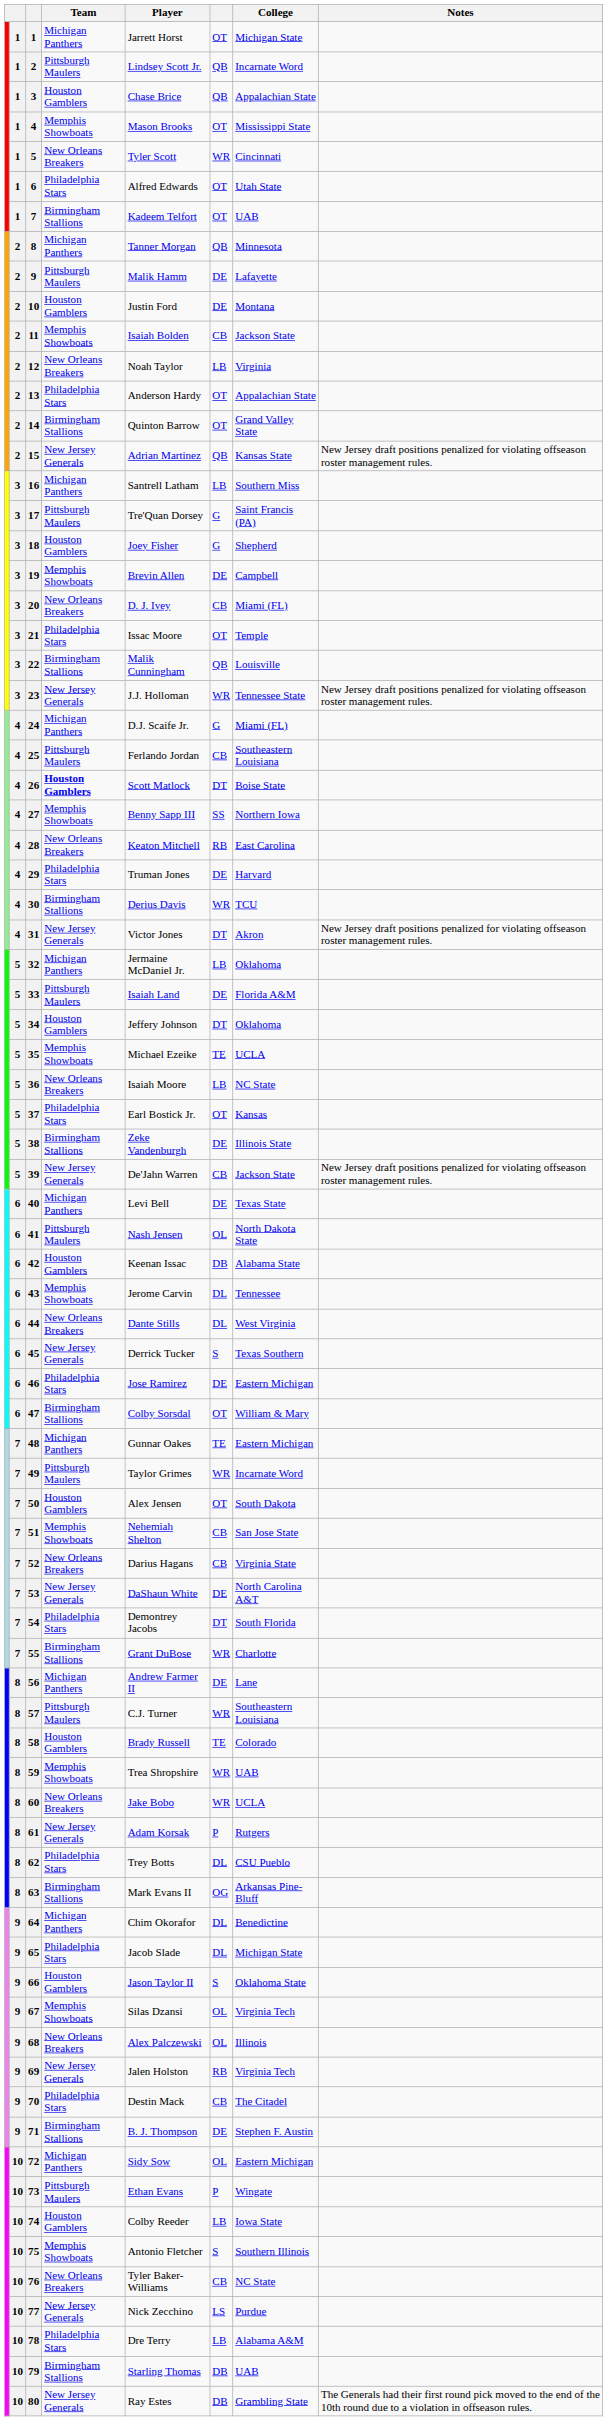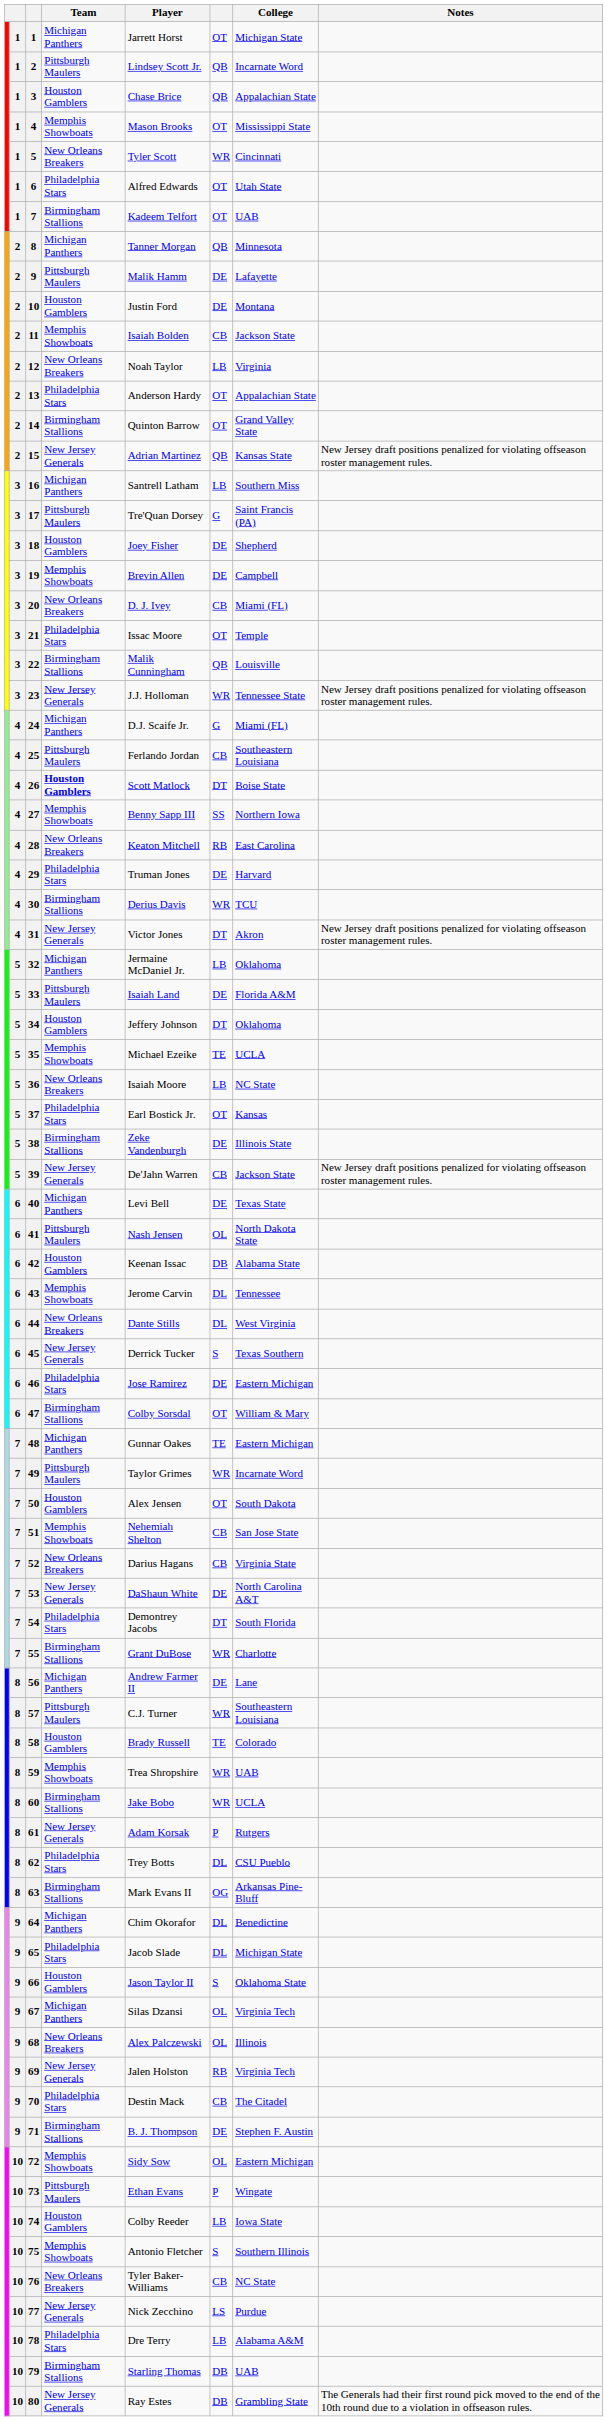 <table class="wikitable sortable">
 <tr>
 <th colspan="2"></th>
 <th></th>
 <th>Team</th>
 <th>Player</th>
 <th></th>
 <th>College</th>
 <th>Notes</th>
 </tr>
 <tr>
 <th rowspan="7" style="background-color:red"></th>
 <th>1</th>
 <th>1</th>
 <td><a href='#'>Michigan Panthers</a></td>
 <td>Jarrett Horst</td>
 <td><a href='#'>OT</a></td>
 <td><a href='#'>Michigan State</a></td>
 <td></td>
 </tr>
 <tr>
 <th>1</th>
 <th>2</th>
 <td><a href='#'>Pittsburgh Maulers</a></td>
 <td><a href='#'>Lindsey Scott Jr.</a></td>
 <td><a href='#'>QB</a></td>
 <td><a href='#'>Incarnate Word</a></td>
 <td></td>
 </tr>
 <tr>
 <th>1</th>
 <th>3</th>
 <td><a href='#'>Houston Gamblers</a></td>
 <td><a href='#'>Chase Brice</a></td>
 <td><a href='#'>QB</a></td>
 <td><a href='#'>Appalachian State</a></td>
 <td></td>
 </tr>
 <tr>
 <th>1</th>
 <th>4</th>
 <td><a href='#'>Memphis Showboats</a></td>
 <td><a href='#'>Mason Brooks</a></td>
 <td><a href='#'>OT</a></td>
 <td><a href='#'>Mississippi State</a></td>
 <td></td>
 </tr>
 <tr>
 <th>1</th>
 <th>5</th>
 <td><a href='#'>New Orleans Breakers</a></td>
 <td><a href='#'>Tyler Scott</a></td>
 <td><a href='#'>WR</a></td>
 <td><a href='#'>Cincinnati</a></td>
 <td></td>
 </tr>
 <tr>
 <th>1</th>
 <th>6</th>
 <td><a href='#'>Philadelphia Stars</a></td>
 <td>Alfred Edwards</td>
 <td><a href='#'>OT</a></td>
 <td><a href='#'>Utah State</a></td>
 <td></td>
 </tr>
 <tr>
 <th>1</th>
 <th>7</th>
 <td><a href='#'>Birmingham Stallions</a></td>
 <td><a href='#'>Kadeem Telfort</a></td>
 <td><a href='#'>OT</a></td>
 <td><a href='#'>UAB</a></td>
 <td></td>
 </tr>
 <tr>
 <th rowspan="8" style="background-color:orange"></th>
 <th>2</th>
 <th>8</th>
 <td><a href='#'>Michigan Panthers</a></td>
 <td><a href='#'>Tanner Morgan</a></td>
 <td><a href='#'>QB</a></td>
 <td><a href='#'>Minnesota</a></td>
 <td></td>
 </tr>
 <tr>
 <th>2</th>
 <th>9</th>
 <td><a href='#'>Pittsburgh Maulers</a></td>
 <td><a href='#'>Malik Hamm</a></td>
 <td><a href='#'>DE</a></td>
 <td><a href='#'>Lafayette</a></td>
 <td></td>
 </tr>
 <tr>
 <th>2</th>
 <th>10</th>
 <td><a href='#'>Houston Gamblers</a></td>
 <td>Justin Ford</td>
 <td><a href='#'>DE</a></td>
 <td><a href='#'>Montana</a></td>
 <td></td>
 </tr>
 <tr>
 <th>2</th>
 <th>11</th>
 <td><a href='#'>Memphis Showboats</a></td>
 <td><a href='#'>Isaiah Bolden</a></td>
 <td><a href='#'>CB</a></td>
 <td><a href='#'>Jackson State</a></td>
 <td></td>
 </tr>
 <tr>
 <th>2</th>
 <th>12</th>
 <td><a href='#'>New Orleans Breakers</a></td>
 <td>Noah Taylor</td>
 <td><a href='#'>LB</a></td>
 <td><a href='#'>Virginia</a></td>
 <td></td>
 </tr>
 <tr>
 <th>2</th>
 <th>13</th>
 <td><a href='#'>Philadelphia Stars</a></td>
 <td>Anderson Hardy</td>
 <td><a href='#'>OT</a></td>
 <td><a href='#'>Appalachian State</a></td>
 <td></td>
 </tr>
 <tr>
 <th>2</th>
 <th>14</th>
 <td><a href='#'>Birmingham Stallions</a></td>
 <td>Quinton Barrow</td>
 <td><a href='#'>OT</a></td>
 <td><a href='#'>Grand Valley State</a></td>
 <td></td>
 </tr>
 <tr>
 <th>2</th>
 <th>15</th>
 <td><a href='#'>New Jersey Generals</a></td>
 <td><a href='#'>Adrian Martinez</a></td>
 <td><a href='#'>QB</a></td>
 <td><a href='#'>Kansas State</a></td>
 <td>New Jersey draft positions penalized for violating offseason roster management rules.</td>
 </tr>
 <tr>
 <th rowspan="8" style="background-color:yellow"></th>
 <th>3</th>
 <th>16</th>
 <td><a href='#'>Michigan Panthers</a></td>
 <td>Santrell Latham</td>
 <td><a href='#'>LB</a></td>
 <td><a href='#'>Southern Miss</a></td>
 <td></td>
 </tr>
 <tr>
 <th>3</th>
 <th>17</th>
 <td><a href='#'>Pittsburgh Maulers</a></td>
 <td>Tre'Quan Dorsey</td>
 <td><a href='#'>G</a></td>
 <td><a href='#'>Saint Francis (PA)</a></td>
 <td></td>
 </tr>
 <tr>
 <th>3</th>
 <th>18</th>
 <td><a href='#'>Houston Gamblers</a></td>
 <td><a href='#'>Joey Fisher</a></td>
-<td><a href='#'>G</a></td>
+<td><a href='#'>DE</a></td>
 <td><a href='#'>Shepherd</a></td>
 <td></td>
 </tr>
 <tr>
 <th>3</th>
 <th>19</th>
 <td><a href='#'>Memphis Showboats</a></td>
 <td><a href='#'>Brevin Allen</a></td>
 <td><a href='#'>DE</a></td>
 <td><a href='#'>Campbell</a></td>
 <td></td>
 </tr>
 <tr>
 <th>3</th>
 <th>20</th>
 <td><a href='#'>New Orleans Breakers</a></td>
 <td><a href='#'>D. J. Ivey</a></td>
 <td><a href='#'>CB</a></td>
 <td><a href='#'>Miami (FL)</a></td>
 <td></td>
 </tr>
 <tr>
 <th>3</th>
 <th>21</th>
 <td><a href='#'>Philadelphia Stars</a></td>
 <td>Issac Moore</td>
 <td><a href='#'>OT</a></td>
 <td><a href='#'>Temple</a></td>
 <td></td>
 </tr>
 <tr>
 <th>3</th>
 <th>22</th>
 <td><a href='#'>Birmingham Stallions</a></td>
 <td><a href='#'>Malik Cunningham</a></td>
 <td><a href='#'>QB</a></td>
 <td><a href='#'>Louisville</a></td>
 <td></td>
 </tr>
 <tr>
 <th>3</th>
 <th>23</th>
 <td><a href='#'>New Jersey Generals</a></td>
 <td>J.J. Holloman</td>
 <td><a href='#'>WR</a></td>
 <td><a href='#'>Tennessee State</a></td>
 <td>New Jersey draft positions penalized for violating offseason roster management rules.</td>
 </tr>
 <tr>
 <th rowspan="8" style="background-color:lightgreen"></th>
 <th>4</th>
 <th>24</th>
 <td><a href='#'>Michigan Panthers</a></td>
 <td>D.J. Scaife Jr.</td>
 <td><a href='#'>G</a></td>
 <td><a href='#'>Miami (FL)</a></td>
 <td></td>
 </tr>
 <tr>
 <th>4</th>
 <th>25</th>
 <td><a href='#'>Pittsburgh Maulers</a></td>
 <td>Ferlando Jordan</td>
 <td><a href='#'>CB</a></td>
 <td><a href='#'>Southeastern Louisiana</a></td>
 <td></td>
 </tr>
 <tr>
 <th>4</th>
 <th>26</th>
 <td><strong><a href='#'>Houston Gamblers</a></strong></td>
 <td><a href='#'>Scott Matlock</a></td>
 <td><a href='#'>DT</a></td>
 <td><a href='#'>Boise State</a></td>
 <td></td>
 </tr>
 <tr>
 <th>4</th>
 <th>27</th>
 <td><a href='#'>Memphis Showboats</a></td>
 <td><a href='#'>Benny Sapp III</a></td>
 <td><a href='#'>SS</a></td>
 <td><a href='#'>Northern Iowa</a></td>
 <td></td>
 </tr>
 <tr>
 <th>4</th>
 <th>28</th>
 <td><a href='#'>New Orleans Breakers</a></td>
 <td><a href='#'>Keaton Mitchell</a></td>
 <td><a href='#'>RB</a></td>
 <td><a href='#'>East Carolina</a></td>
 <td></td>
 </tr>
 <tr>
 <th>4</th>
 <th>29</th>
 <td><a href='#'>Philadelphia Stars</a></td>
 <td>Truman Jones</td>
 <td><a href='#'>DE</a></td>
 <td><a href='#'>Harvard</a></td>
 <td></td>
 </tr>
 <tr>
 <th>4</th>
 <th>30</th>
 <td><a href='#'>Birmingham Stallions</a></td>
 <td><a href='#'>Derius Davis</a></td>
 <td><a href='#'>WR</a></td>
 <td><a href='#'>TCU</a></td>
 <td></td>
 </tr>
 <tr>
 <th>4</th>
 <th>31</th>
 <td><a href='#'>New Jersey Generals</a></td>
 <td>Victor Jones</td>
 <td><a href='#'>DT</a></td>
 <td><a href='#'>Akron</a></td>
 <td>New Jersey draft positions penalized for violating offseason roster management rules.</td>
 </tr>
 <tr>
 <th rowspan="8" style="background-color:lime"></th>
 <th>5</th>
 <th>32</th>
 <td><a href='#'>Michigan Panthers</a></td>
 <td>Jermaine McDaniel Jr.</td>
 <td><a href='#'>LB</a></td>
 <td><a href='#'>Oklahoma</a></td>
 <td></td>
 </tr>
 <tr>
 <th>5</th>
 <th>33</th>
 <td><a href='#'>Pittsburgh Maulers</a></td>
 <td><a href='#'>Isaiah Land</a></td>
 <td><a href='#'>DE</a></td>
 <td><a href='#'>Florida A&M</a></td>
 <td></td>
 </tr>
 <tr>
 <th>5</th>
 <th>34</th>
 <td><a href='#'>Houston Gamblers</a></td>
 <td>Jeffery Johnson</td>
 <td><a href='#'>DT</a></td>
 <td><a href='#'>Oklahoma</a></td>
 <td></td>
 </tr>
 <tr>
 <th>5</th>
 <th>35</th>
 <td><a href='#'>Memphis Showboats</a></td>
 <td>Michael Ezeike</td>
 <td><a href='#'>TE</a></td>
 <td><a href='#'>UCLA</a></td>
 <td></td>
 </tr>
 <tr>
 <th>5</th>
 <th>36</th>
 <td><a href='#'>New Orleans Breakers</a></td>
 <td>Isaiah Moore</td>
 <td><a href='#'>LB</a></td>
 <td><a href='#'>NC State</a></td>
 <td></td>
 </tr>
 <tr>
 <th>5</th>
 <th>37</th>
 <td><a href='#'>Philadelphia Stars</a></td>
 <td>Earl Bostick Jr.</td>
 <td><a href='#'>OT</a></td>
 <td><a href='#'>Kansas</a></td>
 <td></td>
 </tr>
 <tr>
 <th>5</th>
 <th>38</th>
 <td><a href='#'>Birmingham Stallions</a></td>
 <td><a href='#'>Zeke Vandenburgh</a></td>
 <td><a href='#'>DE</a></td>
 <td><a href='#'>Illinois State</a></td>
 <td></td>
 </tr>
 <tr>
 <th>5</th>
 <th>39</th>
 <td><a href='#'>New Jersey Generals</a></td>
 <td>De'Jahn Warren</td>
 <td><a href='#'>CB</a></td>
 <td><a href='#'>Jackson State</a></td>
 <td>New Jersey draft positions penalized for violating offseason roster management rules.</td>
 </tr>
 <tr>
 <th rowspan="8" style="background-color:cyan"></th>
 <th>6</th>
 <th>40</th>
 <td><a href='#'>Michigan Panthers</a></td>
 <td>Levi Bell</td>
 <td><a href='#'>DE</a></td>
 <td><a href='#'>Texas State</a></td>
 <td></td>
 </tr>
 <tr>
 <th>6</th>
 <th>41</th>
 <td><a href='#'>Pittsburgh Maulers</a></td>
 <td><a href='#'>Nash Jensen</a></td>
 <td><a href='#'>OL</a></td>
 <td><a href='#'>North Dakota State</a></td>
 <td></td>
 </tr>
 <tr>
 <th>6</th>
 <th>42</th>
 <td><a href='#'>Houston Gamblers</a></td>
 <td>Keenan Issac</td>
 <td><a href='#'>DB</a></td>
 <td><a href='#'>Alabama State</a></td>
 <td></td>
 </tr>
 <tr>
 <th>6</th>
 <th>43</th>
 <td><a href='#'>Memphis Showboats</a></td>
 <td>Jerome Carvin</td>
 <td><a href='#'>DL</a></td>
 <td><a href='#'>Tennessee</a></td>
 <td></td>
 </tr>
 <tr>
 <th>6</th>
 <th>44</th>
 <td><a href='#'>New Orleans Breakers</a></td>
 <td><a href='#'>Dante Stills</a></td>
 <td><a href='#'>DL</a></td>
 <td><a href='#'>West Virginia</a></td>
 <td></td>
 </tr>
 <tr>
 <th>6</th>
 <th>45</th>
 <td><a href='#'>New Jersey Generals</a></td>
 <td>Derrick Tucker</td>
 <td><a href='#'>S</a></td>
 <td><a href='#'>Texas Southern</a></td>
 <td></td>
 </tr>
 <tr>
 <th>6</th>
 <th>46</th>
 <td><a href='#'>Philadelphia Stars</a></td>
 <td><a href='#'>Jose Ramirez</a></td>
 <td><a href='#'>DE</a></td>
 <td><a href='#'>Eastern Michigan</a></td>
 <td></td>
 </tr>
 <tr>
 <th>6</th>
 <th>47</th>
 <td><a href='#'>Birmingham Stallions</a></td>
 <td><a href='#'>Colby Sorsdal</a></td>
 <td><a href='#'>OT</a></td>
 <td><a href='#'>William & Mary</a></td>
 <td></td>
 </tr>
 <tr>
 <th rowspan="8" style="background-color:lightblue"></th>
 <th>7</th>
 <th>48</th>
 <td><a href='#'>Michigan Panthers</a></td>
 <td>Gunnar Oakes</td>
 <td><a href='#'>TE</a></td>
 <td><a href='#'>Eastern Michigan</a></td>
 <td></td>
 </tr>
 <tr>
 <th>7</th>
 <th>49</th>
 <td><a href='#'>Pittsburgh Maulers</a></td>
 <td>Taylor Grimes</td>
 <td><a href='#'>WR</a></td>
 <td><a href='#'>Incarnate Word</a></td>
 <td></td>
 </tr>
 <tr>
 <th>7</th>
 <th>50</th>
 <td><a href='#'>Houston Gamblers</a></td>
 <td>Alex Jensen</td>
 <td><a href='#'>OT</a></td>
 <td><a href='#'>South Dakota</a></td>
 <td></td>
 </tr>
 <tr>
 <th>7</th>
 <th>51</th>
 <td><a href='#'>Memphis Showboats</a></td>
 <td><a href='#'>Nehemiah Shelton</a></td>
 <td><a href='#'>CB</a></td>
 <td><a href='#'>San Jose State</a></td>
 <td></td>
 </tr>
 <tr>
 <th>7</th>
 <th>52</th>
 <td><a href='#'>New Orleans Breakers</a></td>
 <td>Darius Hagans</td>
 <td><a href='#'>CB</a></td>
 <td><a href='#'>Virginia State</a></td>
 <td></td>
 </tr>
 <tr>
 <th>7</th>
 <th>53</th>
 <td><a href='#'>New Jersey Generals</a></td>
 <td><a href='#'>DaShaun White</a></td>
 <td><a href='#'>DE</a></td>
 <td><a href='#'>North Carolina A&T</a></td>
 <td></td>
 </tr>
 <tr>
 <th>7</th>
 <th>54</th>
 <td><a href='#'>Philadelphia Stars</a></td>
 <td>Demontrey Jacobs</td>
 <td><a href='#'>DT</a></td>
 <td><a href='#'>South Florida</a></td>
 <td></td>
 </tr>
 <tr>
 <th>7</th>
 <th>55</th>
 <td><a href='#'>Birmingham Stallions</a></td>
 <td><a href='#'>Grant DuBose</a></td>
 <td><a href='#'>WR</a></td>
 <td><a href='#'>Charlotte</a></td>
 <td></td>
 </tr>
 <tr>
 <th rowspan="8" style="background-color:blue"></th>
 <th>8</th>
 <th>56</th>
 <td><a href='#'>Michigan Panthers</a></td>
 <td><a href='#'>Andrew Farmer II</a></td>
 <td><a href='#'>DE</a></td>
 <td><a href='#'>Lane</a></td>
 <td></td>
 </tr>
 <tr>
 <th>8</th>
 <th>57</th>
 <td><a href='#'>Pittsburgh Maulers</a></td>
 <td>C.J. Turner</td>
 <td><a href='#'>WR</a></td>
 <td><a href='#'>Southeastern Louisiana</a></td>
 <td></td>
 </tr>
 <tr>
 <th>8</th>
 <th>58</th>
 <td><a href='#'>Houston Gamblers</a></td>
 <td><a href='#'>Brady Russell</a></td>
 <td><a href='#'>TE</a></td>
 <td><a href='#'>Colorado</a></td>
 <td></td>
 </tr>
 <tr>
 <th>8</th>
 <th>59</th>
 <td><a href='#'>Memphis Showboats</a></td>
 <td>Trea Shropshire</td>
 <td><a href='#'>WR</a></td>
 <td><a href='#'>UAB</a></td>
 <td></td>
 </tr>
 <tr>
 <th>8</th>
 <th>60</th>
-<td><a href='#'>New Orleans Breakers</a></td>
+<td><a href='#'>Birmingham Stallions</a></td>
 <td><a href='#'>Jake Bobo</a></td>
 <td><a href='#'>WR</a></td>
 <td><a href='#'>UCLA</a></td>
 <td></td>
 </tr>
 <tr>
 <th>8</th>
 <th>61</th>
 <td><a href='#'>New Jersey Generals</a></td>
 <td><a href='#'>Adam Korsak</a></td>
 <td><a href='#'>P</a></td>
 <td><a href='#'>Rutgers</a></td>
 <td></td>
 </tr>
 <tr>
 <th>8</th>
 <th>62</th>
 <td><a href='#'>Philadelphia Stars</a></td>
 <td>Trey Botts</td>
 <td><a href='#'>DL</a></td>
 <td><a href='#'>CSU Pueblo</a></td>
 <td></td>
 </tr>
 <tr>
 <th>8</th>
 <th>63</th>
 <td><a href='#'>Birmingham Stallions</a></td>
 <td>Mark Evans II</td>
 <td><a href='#'>OG</a></td>
 <td><a href='#'>Arkansas Pine-Bluff</a></td>
 <td></td>
 </tr>
 <tr>
 <th rowspan="8" style="background-color:violet"></th>
 <th>9</th>
 <th>64</th>
 <td><a href='#'>Michigan Panthers</a></td>
 <td>Chim Okorafor</td>
 <td><a href='#'>DL</a></td>
 <td><a href='#'>Benedictine</a></td>
 <td></td>
 </tr>
 <tr>
 <th>9</th>
 <th>65</th>
 <td><a href='#'>Philadelphia Stars</a></td>
 <td>Jacob Slade</td>
 <td><a href='#'>DL</a></td>
 <td><a href='#'>Michigan State</a></td>
 <td></td>
 </tr>
 <tr>
 <th>9</th>
 <th>66</th>
 <td><a href='#'>Houston Gamblers</a></td>
 <td><a href='#'>Jason Taylor II</a></td>
 <td><a href='#'>S</a></td>
 <td><a href='#'>Oklahoma State</a></td>
 <td></td>
 </tr>
 <tr>
 <th>9</th>
 <th>67</th>
-<td><a href='#'>Memphis Showboats</a></td>
+<td><a href='#'>Michigan Panthers</a></td>
 <td>Silas Dzansi</td>
 <td><a href='#'>OL</a></td>
 <td><a href='#'>Virginia Tech</a></td>
 <td></td>
 </tr>
 <tr>
 <th>9</th>
 <th>68</th>
 <td><a href='#'>New Orleans Breakers</a></td>
 <td><a href='#'>Alex Palczewski</a></td>
 <td><a href='#'>OL</a></td>
 <td><a href='#'>Illinois</a></td>
 <td></td>
 </tr>
 <tr>
 <th>9</th>
 <th>69</th>
 <td><a href='#'>New Jersey Generals</a></td>
 <td>Jalen Holston</td>
 <td><a href='#'>RB</a></td>
 <td><a href='#'>Virginia Tech</a></td>
 <td></td>
 </tr>
 <tr>
 <th>9</th>
 <th>70</th>
 <td><a href='#'>Philadelphia Stars</a></td>
 <td>Destin Mack</td>
 <td><a href='#'>CB</a></td>
 <td><a href='#'>The Citadel</a></td>
 <td></td>
 </tr>
 <tr>
 <th>9</th>
 <th>71</th>
 <td><a href='#'>Birmingham Stallions</a></td>
 <td><a href='#'>B. J. Thompson</a></td>
 <td><a href='#'>DE</a></td>
 <td><a href='#'>Stephen F. Austin</a></td>
 <td></td>
 </tr>
 <tr>
 <th rowspan="9" style="background-color:magenta"></th>
 <th>10</th>
 <th>72</th>
-<td><a href='#'>Michigan Panthers</a></td>
+<td><a href='#'>Memphis Showboats</a></td>
 <td><a href='#'>Sidy Sow</a></td>
 <td><a href='#'>OL</a></td>
 <td><a href='#'>Eastern Michigan</a></td>
 <td></td>
 </tr>
 <tr>
 <th>10</th>
 <th>73</th>
 <td><a href='#'>Pittsburgh Maulers</a></td>
 <td><a href='#'>Ethan Evans</a></td>
 <td><a href='#'>P</a></td>
 <td><a href='#'>Wingate</a></td>
 <td></td>
 </tr>
 <tr>
 <th>10</th>
 <th>74</th>
 <td><a href='#'>Houston Gamblers</a></td>
 <td>Colby Reeder</td>
 <td><a href='#'>LB</a></td>
 <td><a href='#'>Iowa State</a></td>
 <td></td>
 </tr>
 <tr>
 <th>10</th>
 <th>75</th>
 <td><a href='#'>Memphis Showboats</a></td>
 <td>Antonio Fletcher</td>
 <td><a href='#'>S</a></td>
 <td><a href='#'>Southern Illinois</a></td>
 <td></td>
 </tr>
 <tr>
 <th>10</th>
 <th>76</th>
 <td><a href='#'>New Orleans Breakers</a></td>
 <td>Tyler Baker-Williams</td>
 <td><a href='#'>CB</a></td>
 <td><a href='#'>NC State</a></td>
 <td></td>
 </tr>
 <tr>
 <th>10</th>
 <th>77</th>
 <td><a href='#'>New Jersey Generals</a></td>
 <td>Nick Zecchino</td>
 <td><a href='#'>LS</a></td>
 <td><a href='#'>Purdue</a></td>
 <td></td>
 </tr>
 <tr>
 <th>10</th>
 <th>78</th>
 <td><a href='#'>Philadelphia Stars</a></td>
 <td>Dre Terry</td>
 <td><a href='#'>LB</a></td>
 <td><a href='#'>Alabama A&M</a></td>
 <td></td>
 </tr>
 <tr>
 <th>10</th>
 <th>79</th>
 <td><a href='#'>Birmingham Stallions</a></td>
 <td><a href='#'>Starling Thomas</a></td>
 <td><a href='#'>DB</a></td>
 <td><a href='#'>UAB</a></td>
 <td></td>
 </tr>
 <tr>
 <th>10</th>
 <th>80</th>
 <td><a href='#'>New Jersey Generals</a></td>
 <td>Ray Estes</td>
 <td><a href='#'>DB</a></td>
 <td><a href='#'>Grambling State</a></td>
 <td>The Generals had their first round pick moved to the end of the 10th round due to a violation in offseason rules.</td>
 </tr>
 </table>
